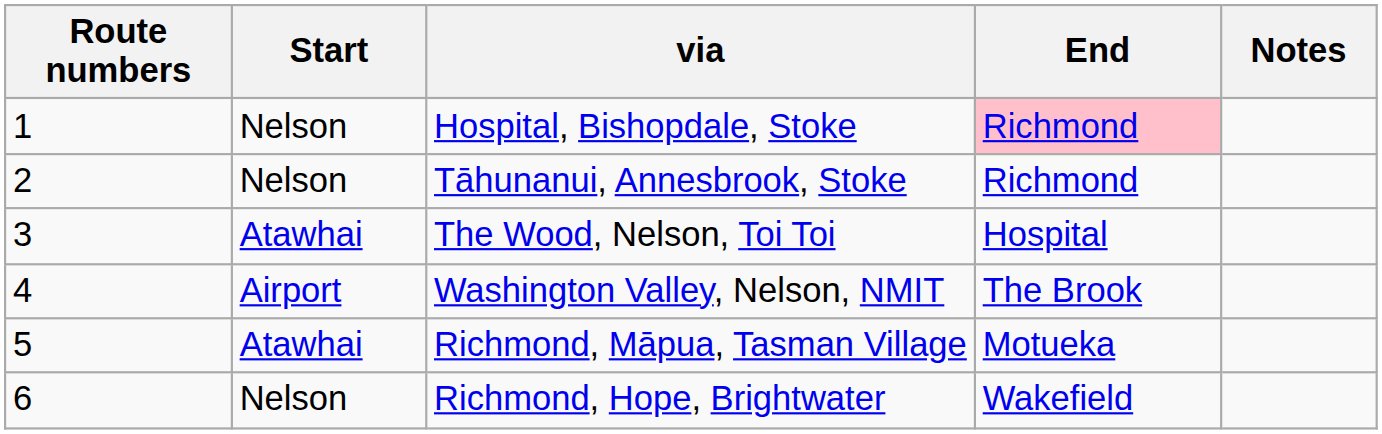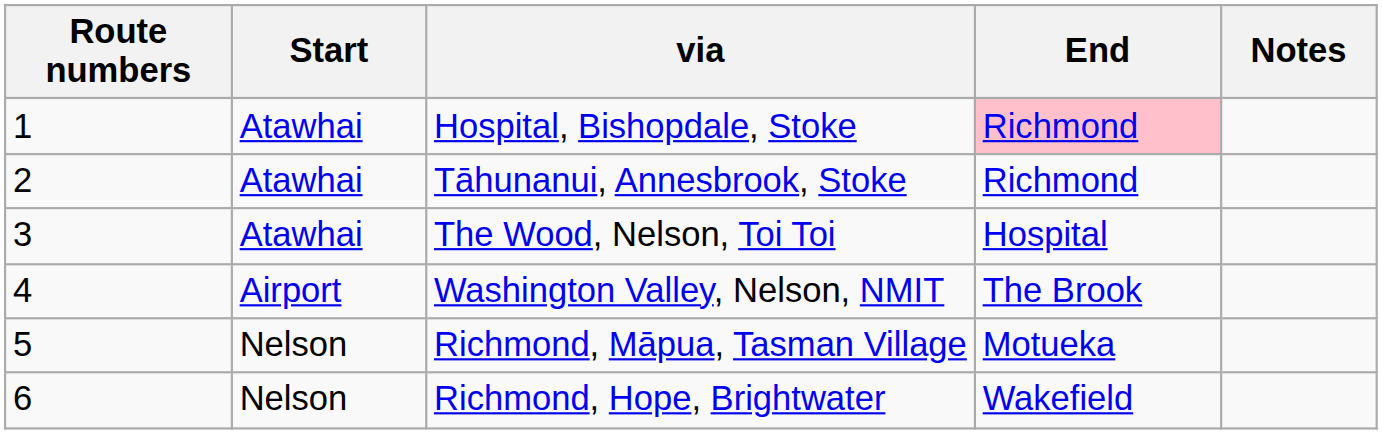 <table class="wikitable">
 <tr>
 <th>Route<br>numbers</th>
 <th>Start</th>
 <th style="width:40%;">via</th>
 <th>End</th>
 <th>Notes</th>
 </tr>
 <tr>
 <td>1</td>
-<td>Nelson</td>
+<td><a href='#'>Atawhai</a></td>
 <td><a href='#'>Hospital</a>, <a href='#'>Bishopdale</a>, <a href='#'>Stoke</a></td>
 <td style="background: pink;"><a href='#'>Richmond</a></td>
 <td> </td>
 </tr>
 <tr>
 <td>2</td>
-<td>Nelson</td>
+<td><a href='#'>Atawhai</a></td>
 <td><a href='#'>Tāhunanui</a>, <a href='#'>Annesbrook</a>,  <a href='#'>Stoke</a></td>
 <td><a href='#'>Richmond</a></td>
 <td> </td>
 </tr>
 <tr>
 <td>3</td>
 <td><a href='#'>Atawhai</a></td>
 <td><a href='#'>The Wood</a>, Nelson, <a href='#'>Toi Toi</a></td>
 <td><a href='#'>Hospital</a></td>
 <td> </td>
 </tr>
 <tr>
 <td>4</td>
 <td><a href='#'>Airport</a></td>
 <td><a href='#'>Washington Valley</a>, Nelson, <a href='#'>NMIT</a></td>
 <td><a href='#'>The Brook</a></td>
 <td> </td>
 </tr>
 <tr>
 <td>5</td>
-<td><a href='#'>Atawhai</a></td>
+<td>Nelson</td>
 <td><a href='#'>Richmond</a>, <a href='#'>Māpua</a>, <a href='#'>Tasman Village</a></td>
 <td><a href='#'>Motueka</a></td>
 <td> </td>
 </tr>
 <tr>
 <td>6</td>
 <td>Nelson</td>
 <td><a href='#'>Richmond</a>, <a href='#'>Hope</a>, <a href='#'>Brightwater</a></td>
 <td><a href='#'>Wakefield</a></td>
 <td> </td>
 </tr>
 </table>
